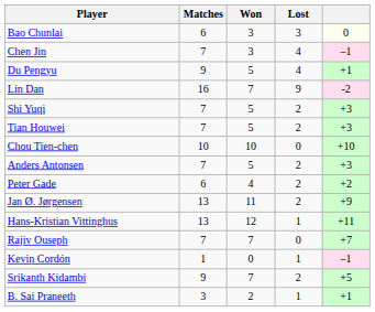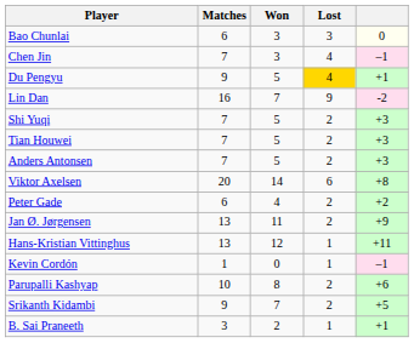 <table class=wikitable style="text-align:center; font-size:small">
 <tr>
 <th width="200">Player</th>
 <th width="50">Matches</th>
 <th width="50">Won</th>
 <th width="50">Lost</th>
 <th width="50"></th>
 </tr>
 <tr>
 <td align="left"> <a href='#'>Bao Chunlai</a></td>
 <td>6</td>
 <td>3</td>
 <td>3</td>
 <td bgcolor="#fffff0">0</td>
 </tr>
 <tr>
 <td align="left"> <a href='#'>Chen Jin</a></td>
 <td>7</td>
 <td>3</td>
 <td>4</td>
 <td bgcolor="#ffddee">–1</td>
 </tr>
 <tr>
 <td align="left"> <a href='#'>Du Pengyu</a></td>
 <td>9</td>
 <td>5</td>
-<td>4</td>
+<td style="background: gold;">4</td>
 <td bgcolor="#ccffcc">+1</td>
 </tr>
 <tr>
 <td align="left"> <a href='#'>Lin Dan</a></td>
 <td>16</td>
 <td>7</td>
 <td>9</td>
 <td bgcolor="#ffddee">-2</td>
 </tr>
 <tr 2>
 <td align="left"> <a href='#'>Shi Yuqi</a></td>
 <td>7</td>
 <td>5</td>
 <td>2</td>
 <td bgcolor="#ccffcc">+3</td>
 </tr>
 <tr>
 <td align="left"> <a href='#'>Tian Houwei</a></td>
 <td>7</td>
 <td>5</td>
 <td>2</td>
 <td bgcolor="#ccffcc">+3</td>
 </tr>
 <tr>
-<td align="left"> <a href='#'>Chou Tien-chen</a></td>
-<td>10</td>
-<td>10</td>
-<td>0</td>
-<td bgcolor="#ccffcc">+10</td>
-</tr>
-<tr>
 <td align="left"> <a href='#'>Anders Antonsen</a></td>
 <td>7</td>
 <td>5</td>
 <td>2</td>
 <td bgcolor="#ccffcc">+3</td>
+</tr>
+<tr>
+<td align="left"> <a href='#'>Viktor Axelsen</a></td>
+<td>20</td>
+<td>14</td>
+<td>6</td>
+<td bgcolor="#ccffcc">+8</td>
 </tr>
 <tr>
 <td align="left"> <a href='#'>Peter Gade</a></td>
 <td>6</td>
 <td>4</td>
 <td>2</td>
 <td bgcolor="#ccffcc">+2</td>
 </tr>
 <tr>
 <td align="left"> <a href='#'>Jan Ø. Jørgensen</a></td>
 <td>13</td>
 <td>11</td>
 <td>2</td>
 <td bgcolor="#ccffcc">+9</td>
 </tr>
 <tr>
 <td align="left"> <a href='#'>Hans-Kristian Vittinghus</a></td>
 <td>13</td>
 <td>12</td>
 <td>1</td>
 <td bgcolor="#ccffcc">+11</td>
 </tr>
 <tr>
-<td align="left"> <a href='#'>Rajiv Ouseph</a></td>
-<td>7</td>
-<td>7</td>
-<td>0</td>
-<td bgcolor="#ccffcc">+7</td>
-</tr>
-<tr>
 <td align="left"> <a href='#'>Kevin Cordón</a></td>
 <td>1</td>
 <td>0</td>
 <td>1</td>
 <td bgcolor="#ffddee">–1</td>
+</tr>
+<tr>
+<td align="left"> <a href='#'>Parupalli Kashyap</a></td>
+<td>10</td>
+<td>8</td>
+<td>2</td>
+<td bgcolor="#ccffcc">+6</td>
 </tr>
 <tr>
 <td align="left"> <a href='#'>Srikanth Kidambi</a></td>
 <td>9</td>
 <td>7</td>
 <td>2</td>
 <td bgcolor="#ccffcc">+5</td>
 </tr>
 <tr>
 <td align="left"> <a href='#'>B. Sai Praneeth</a></td>
 <td>3</td>
 <td>2</td>
 <td>1</td>
 <td bgcolor="#ccffcc">+1</td>
 </tr>
 </table>
